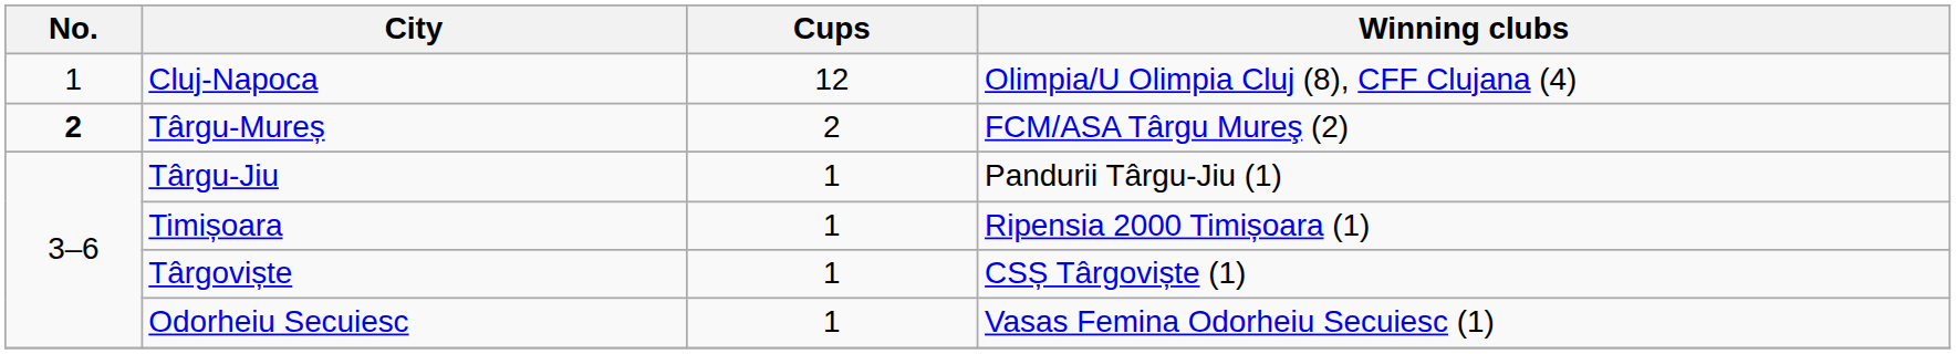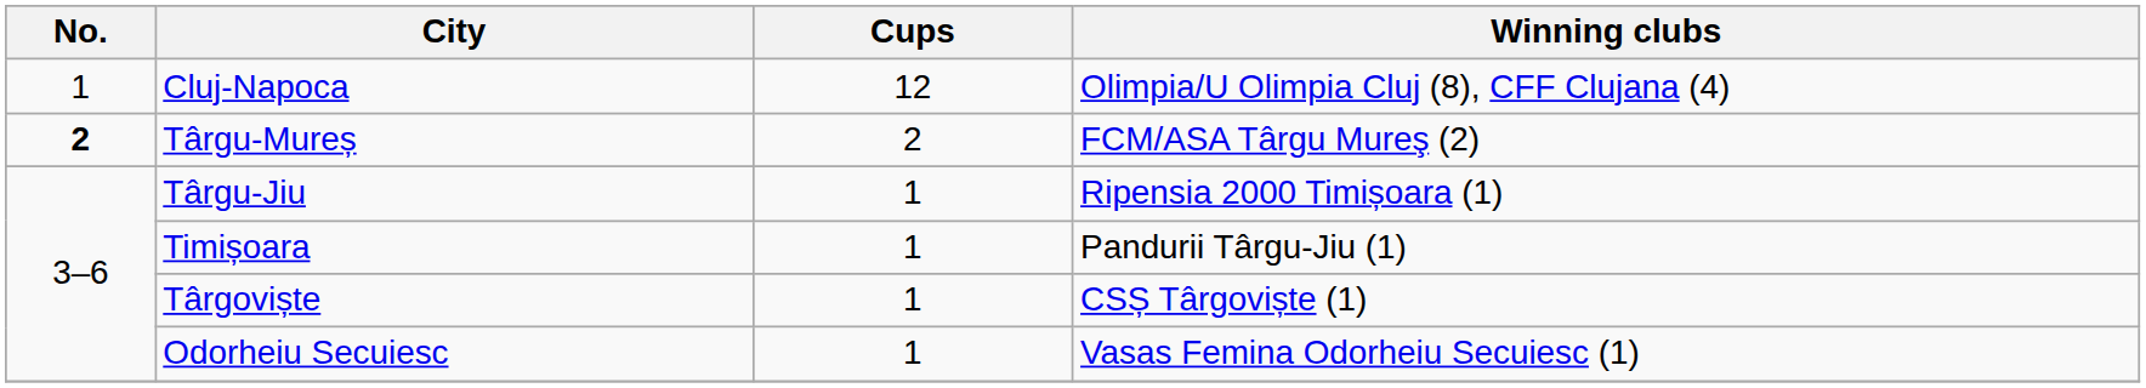 <table class="wikitable sortable"  width=80%;>
 <tr>
 <th style="width:7%;">No.</th>
 <th style="width:28%;">City</th>
 <th style="width:15%;">Cups</th>
 <th style="width:50%;">Winning clubs</th>
 </tr>
 <tr>
 <td style="text-align: center;">1</td>
 <td> <a href='#'>Cluj-Napoca</a></td>
 <td style="text-align: center;">12</td>
 <td><a href='#'>Olimpia/U Olimpia Cluj</a> (8), <a href='#'>CFF Clujana</a> (4)</td>
 </tr>
 <tr>
 <td style="text-align: center;"><strong>2</strong></td>
 <td> <a href='#'>Târgu-Mureș</a></td>
 <td style="text-align: center;">2</td>
 <td><a href='#'>FCM/ASA Târgu Mureş</a> (2)</td>
 </tr>
 <tr>
 <td style="text-align: center;" rowspan="4">3–6</td>
 <td> <a href='#'>Târgu-Jiu</a></td>
 <td style="text-align: center;">1</td>
-<td>Pandurii Târgu-Jiu (1)</td>
+<td><a href='#'>Ripensia 2000 Timișoara</a> (1)</td>
 </tr>
 <tr>
 <td> <a href='#'>Timișoara</a></td>
 <td style="text-align: center;">1</td>
-<td><a href='#'>Ripensia 2000 Timișoara</a> (1)</td>
+<td>Pandurii Târgu-Jiu (1)</td>
 </tr>
 <tr>
 <td> <a href='#'>Târgoviște</a></td>
 <td style="text-align: center;">1</td>
 <td><a href='#'>CSȘ Târgoviște</a> (1)</td>
 </tr>
 <tr>
 <td> <a href='#'>Odorheiu Secuiesc</a></td>
 <td style="text-align: center;">1</td>
 <td><a href='#'>Vasas Femina Odorheiu Secuiesc</a> (1)</td>
 </tr>
 <tr>
 </tr>
 </table>
